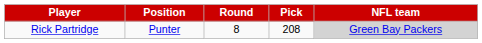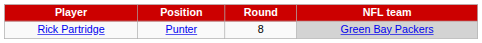 <table class="wikitable" width="80%">
 <tr align="center" style="background:#CC0000; color:white">
 <td><strong>Player</strong></td>
 <td><strong>Position</strong></td>
 <td><strong>Round</strong></td>
-<td><strong>Pick</strong></td>
 <td><strong>NFL team</strong></td>
 </tr>
 <tr align="center">
 <td><a href='#'>Rick Partridge</a></td>
 <td><a href='#'>Punter</a></td>
 <td>8</td>
-<td>208</td>
 <td style="background: lightgrey;"><a href='#'>Green Bay Packers</a></td>
 </tr>
 </table>
